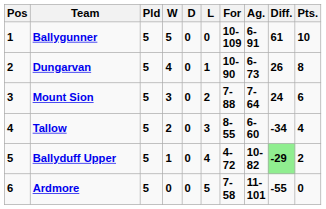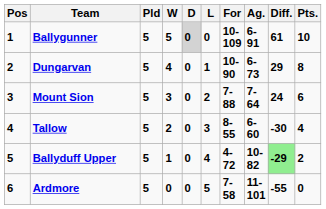 <table class="wikitable" style="text-align: centre;">
 <tr>
 <th width=20>Pos</th>
 <th width=150>Team</th>
 <th width=20>Pld</th>
 <th width=20>W</th>
 <th width=20>D</th>
 <th width=20>L</th>
 <th width=20>For</th>
 <th width=20>Ag.</th>
 <th width=20>Diff.</th>
 <th width=20>Pts.</th>
 </tr>
 <tr>
 <td><strong>1</strong></td>
 <td align=left><strong> <a href='#'>Ballygunner</a> </strong></td>
 <td><strong>5</strong></td>
 <td><strong>5</strong></td>
-<td><strong>0</strong></td>
+<td style="background: lightgrey;"><strong>0</strong></td>
 <td><strong>0</strong></td>
 <td><strong>10-109</strong></td>
 <td><strong>6-91</strong></td>
 <td><strong>61</strong></td>
 <td><strong>10</strong></td>
 </tr>
 <tr>
 <td><strong>2</strong></td>
 <td align=left><strong> <a href='#'>Dungarvan</a> </strong></td>
 <td><strong>5</strong></td>
 <td><strong>4</strong></td>
 <td><strong>0</strong></td>
 <td><strong>1</strong></td>
 <td><strong>10-90</strong></td>
 <td><strong>6-73</strong></td>
-<td><strong>26</strong></td>
+<td><strong>29</strong></td>
 <td><strong>8</strong></td>
 </tr>
 <tr>
 <td><strong>3</strong></td>
 <td align=left><strong> <a href='#'>Mount Sion</a> </strong></td>
 <td><strong>5</strong></td>
 <td><strong>3</strong></td>
 <td><strong>0</strong></td>
 <td><strong>2</strong></td>
 <td><strong>7-88</strong></td>
 <td><strong>7-64</strong></td>
 <td><strong>24</strong></td>
 <td><strong>6</strong></td>
 </tr>
 <tr>
 <td><strong>4</strong></td>
 <td align=left><strong> <a href='#'>Tallow</a> </strong></td>
 <td><strong>5</strong></td>
 <td><strong>2</strong></td>
 <td><strong>0</strong></td>
 <td><strong>3</strong></td>
 <td><strong>8-55</strong></td>
 <td><strong>6-60</strong></td>
-<td><strong>-34</strong></td>
+<td><strong>-30</strong></td>
 <td><strong>4</strong></td>
 </tr>
 <tr style>
 <td><strong>5</strong></td>
 <td align=left><strong> <a href='#'>Ballyduff Upper</a> </strong></td>
 <td><strong>5</strong></td>
 <td><strong>1</strong></td>
 <td><strong>0</strong></td>
 <td><strong>4</strong></td>
 <td><strong>4-72</strong></td>
 <td><strong>10-82</strong></td>
 <td style="background: lightgreen;"><strong>-29</strong></td>
 <td><strong>2</strong></td>
 </tr>
 <tr>
 <td><strong>6</strong></td>
 <td align=left><strong> <a href='#'>Ardmore</a> </strong></td>
 <td><strong>5</strong></td>
 <td><strong>0</strong></td>
 <td><strong>0</strong></td>
 <td><strong>5</strong></td>
 <td><strong>7-58</strong></td>
 <td><strong>11-101</strong></td>
 <td><strong>-55</strong></td>
 <td><strong>0</strong></td>
 </tr>
 </table>
